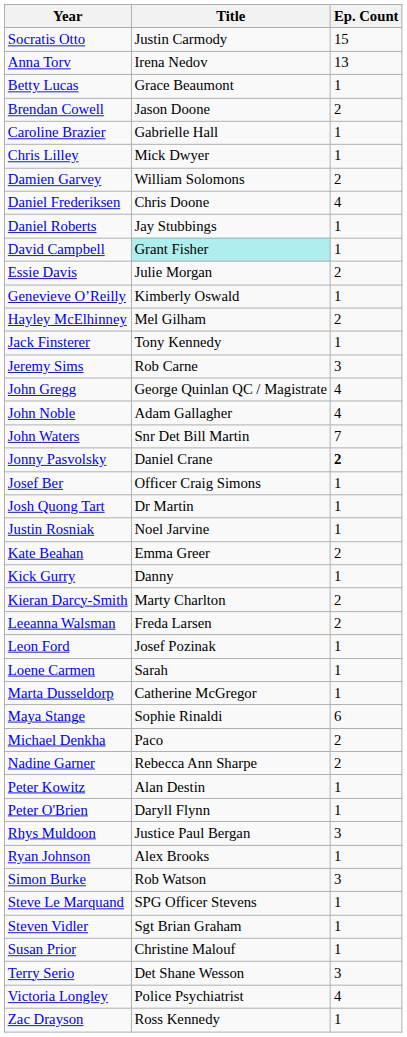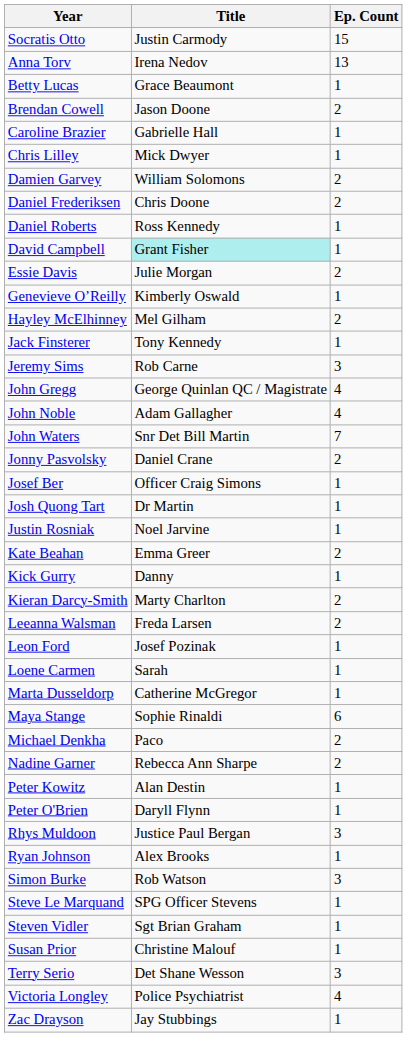 <table class="wikitable">
 <tr>
 <th>Year</th>
 <th>Title</th>
 <th>Ep. Count</th>
 </tr>
 <tr>
 <td><a href='#'>Socratis Otto</a></td>
 <td>Justin Carmody</td>
 <td>15</td>
 </tr>
 <tr>
 <td><a href='#'>Anna Torv</a></td>
 <td>Irena Nedov</td>
 <td>13</td>
 </tr>
 <tr>
 <td><a href='#'>Betty Lucas</a></td>
 <td>Grace Beaumont</td>
 <td>1</td>
 </tr>
 <tr>
 <td><a href='#'>Brendan Cowell</a></td>
 <td>Jason Doone</td>
 <td>2</td>
 </tr>
 <tr>
 <td><a href='#'>Caroline Brazier</a></td>
 <td>Gabrielle Hall</td>
 <td>1</td>
 </tr>
 <tr>
 <td><a href='#'>Chris Lilley</a></td>
 <td>Mick Dwyer</td>
 <td>1</td>
 </tr>
 <tr>
 <td><a href='#'>Damien Garvey</a></td>
 <td>William Solomons</td>
 <td>2</td>
 </tr>
 <tr>
 <td><a href='#'>Daniel Frederiksen</a></td>
 <td>Chris Doone</td>
-<td>4</td>
+<td>2</td>
 </tr>
 <tr>
 <td><a href='#'>Daniel Roberts</a></td>
-<td>Jay Stubbings</td>
+<td>Ross Kennedy</td>
 <td>1</td>
 </tr>
 <tr>
 <td><a href='#'>David Campbell</a></td>
 <td style="background: paleturquoise;">Grant Fisher</td>
 <td>1</td>
 </tr>
 <tr>
 <td><a href='#'>Essie Davis</a></td>
 <td>Julie Morgan</td>
 <td>2</td>
 </tr>
 <tr>
 <td><a href='#'>Genevieve O’Reilly</a></td>
 <td>Kimberly Oswald</td>
 <td>1</td>
 </tr>
 <tr>
 <td><a href='#'>Hayley McElhinney</a></td>
 <td>Mel Gilham</td>
 <td>2</td>
 </tr>
 <tr>
 <td><a href='#'>Jack Finsterer</a></td>
 <td>Tony Kennedy</td>
 <td>1</td>
 </tr>
 <tr>
 <td><a href='#'>Jeremy Sims</a></td>
 <td>Rob Carne</td>
 <td>3</td>
 </tr>
 <tr>
 <td><a href='#'>John Gregg</a></td>
 <td>George Quinlan QC / Magistrate</td>
 <td>4</td>
 </tr>
 <tr>
 <td><a href='#'>John Noble</a></td>
 <td>Adam Gallagher</td>
 <td>4</td>
 </tr>
 <tr>
 <td><a href='#'>John Waters</a></td>
 <td>Snr Det Bill Martin</td>
 <td>7</td>
 </tr>
 <tr>
 <td><a href='#'>Jonny Pasvolsky</a></td>
 <td>Daniel Crane</td>
-<td><strong>2</strong></td>
+<td>2</td>
 </tr>
 <tr>
 <td><a href='#'>Josef Ber</a></td>
 <td>Officer Craig Simons</td>
 <td>1</td>
 </tr>
 <tr>
 <td><a href='#'>Josh Quong Tart</a></td>
 <td>Dr Martin</td>
 <td>1</td>
 </tr>
 <tr>
 <td><a href='#'>Justin Rosniak</a></td>
 <td>Noel Jarvine</td>
 <td>1</td>
 </tr>
 <tr>
 <td><a href='#'>Kate Beahan</a></td>
 <td>Emma Greer</td>
 <td>2</td>
 </tr>
 <tr>
 <td><a href='#'>Kick Gurry</a></td>
 <td>Danny</td>
 <td>1</td>
 </tr>
 <tr>
 <td><a href='#'>Kieran Darcy-Smith</a></td>
 <td>Marty Charlton</td>
 <td>2</td>
 </tr>
 <tr>
 <td><a href='#'>Leeanna Walsman</a></td>
 <td>Freda Larsen</td>
 <td>2</td>
 </tr>
 <tr>
 <td><a href='#'>Leon Ford</a></td>
 <td>Josef Pozinak</td>
 <td>1</td>
 </tr>
 <tr>
 <td><a href='#'>Loene Carmen</a></td>
 <td>Sarah</td>
 <td>1</td>
 </tr>
 <tr>
 <td><a href='#'>Marta Dusseldorp</a></td>
 <td>Catherine McGregor</td>
 <td>1</td>
 </tr>
 <tr>
 <td><a href='#'>Maya Stange</a></td>
 <td>Sophie Rinaldi</td>
 <td>6</td>
 </tr>
 <tr>
 <td><a href='#'>Michael Denkha</a></td>
 <td>Paco</td>
 <td>2</td>
 </tr>
 <tr>
 <td><a href='#'>Nadine Garner</a></td>
 <td>Rebecca Ann Sharpe</td>
 <td>2</td>
 </tr>
 <tr>
 <td><a href='#'>Peter Kowitz</a></td>
 <td>Alan Destin</td>
 <td>1</td>
 </tr>
 <tr>
 <td><a href='#'>Peter O'Brien</a></td>
 <td>Daryll Flynn</td>
 <td>1</td>
 </tr>
 <tr>
 <td><a href='#'>Rhys Muldoon</a></td>
 <td>Justice Paul Bergan</td>
 <td>3</td>
 </tr>
 <tr>
 <td><a href='#'>Ryan Johnson</a></td>
 <td>Alex Brooks</td>
 <td>1</td>
 </tr>
 <tr>
 <td><a href='#'>Simon Burke</a></td>
 <td>Rob Watson</td>
 <td>3</td>
 </tr>
 <tr>
 <td><a href='#'>Steve Le Marquand</a></td>
 <td>SPG Officer Stevens</td>
 <td>1</td>
 </tr>
 <tr>
 <td><a href='#'>Steven Vidler</a></td>
 <td>Sgt Brian Graham</td>
 <td>1</td>
 </tr>
 <tr>
 <td><a href='#'>Susan Prior</a></td>
 <td>Christine Malouf</td>
 <td>1</td>
 </tr>
 <tr>
 <td><a href='#'>Terry Serio</a></td>
 <td>Det Shane Wesson</td>
 <td>3</td>
 </tr>
 <tr>
 <td><a href='#'>Victoria Longley</a></td>
 <td>Police Psychiatrist</td>
 <td>4</td>
 </tr>
 <tr>
 <td><a href='#'>Zac Drayson</a></td>
-<td>Ross Kennedy</td>
+<td>Jay Stubbings</td>
 <td>1</td>
 </tr>
 </table>
